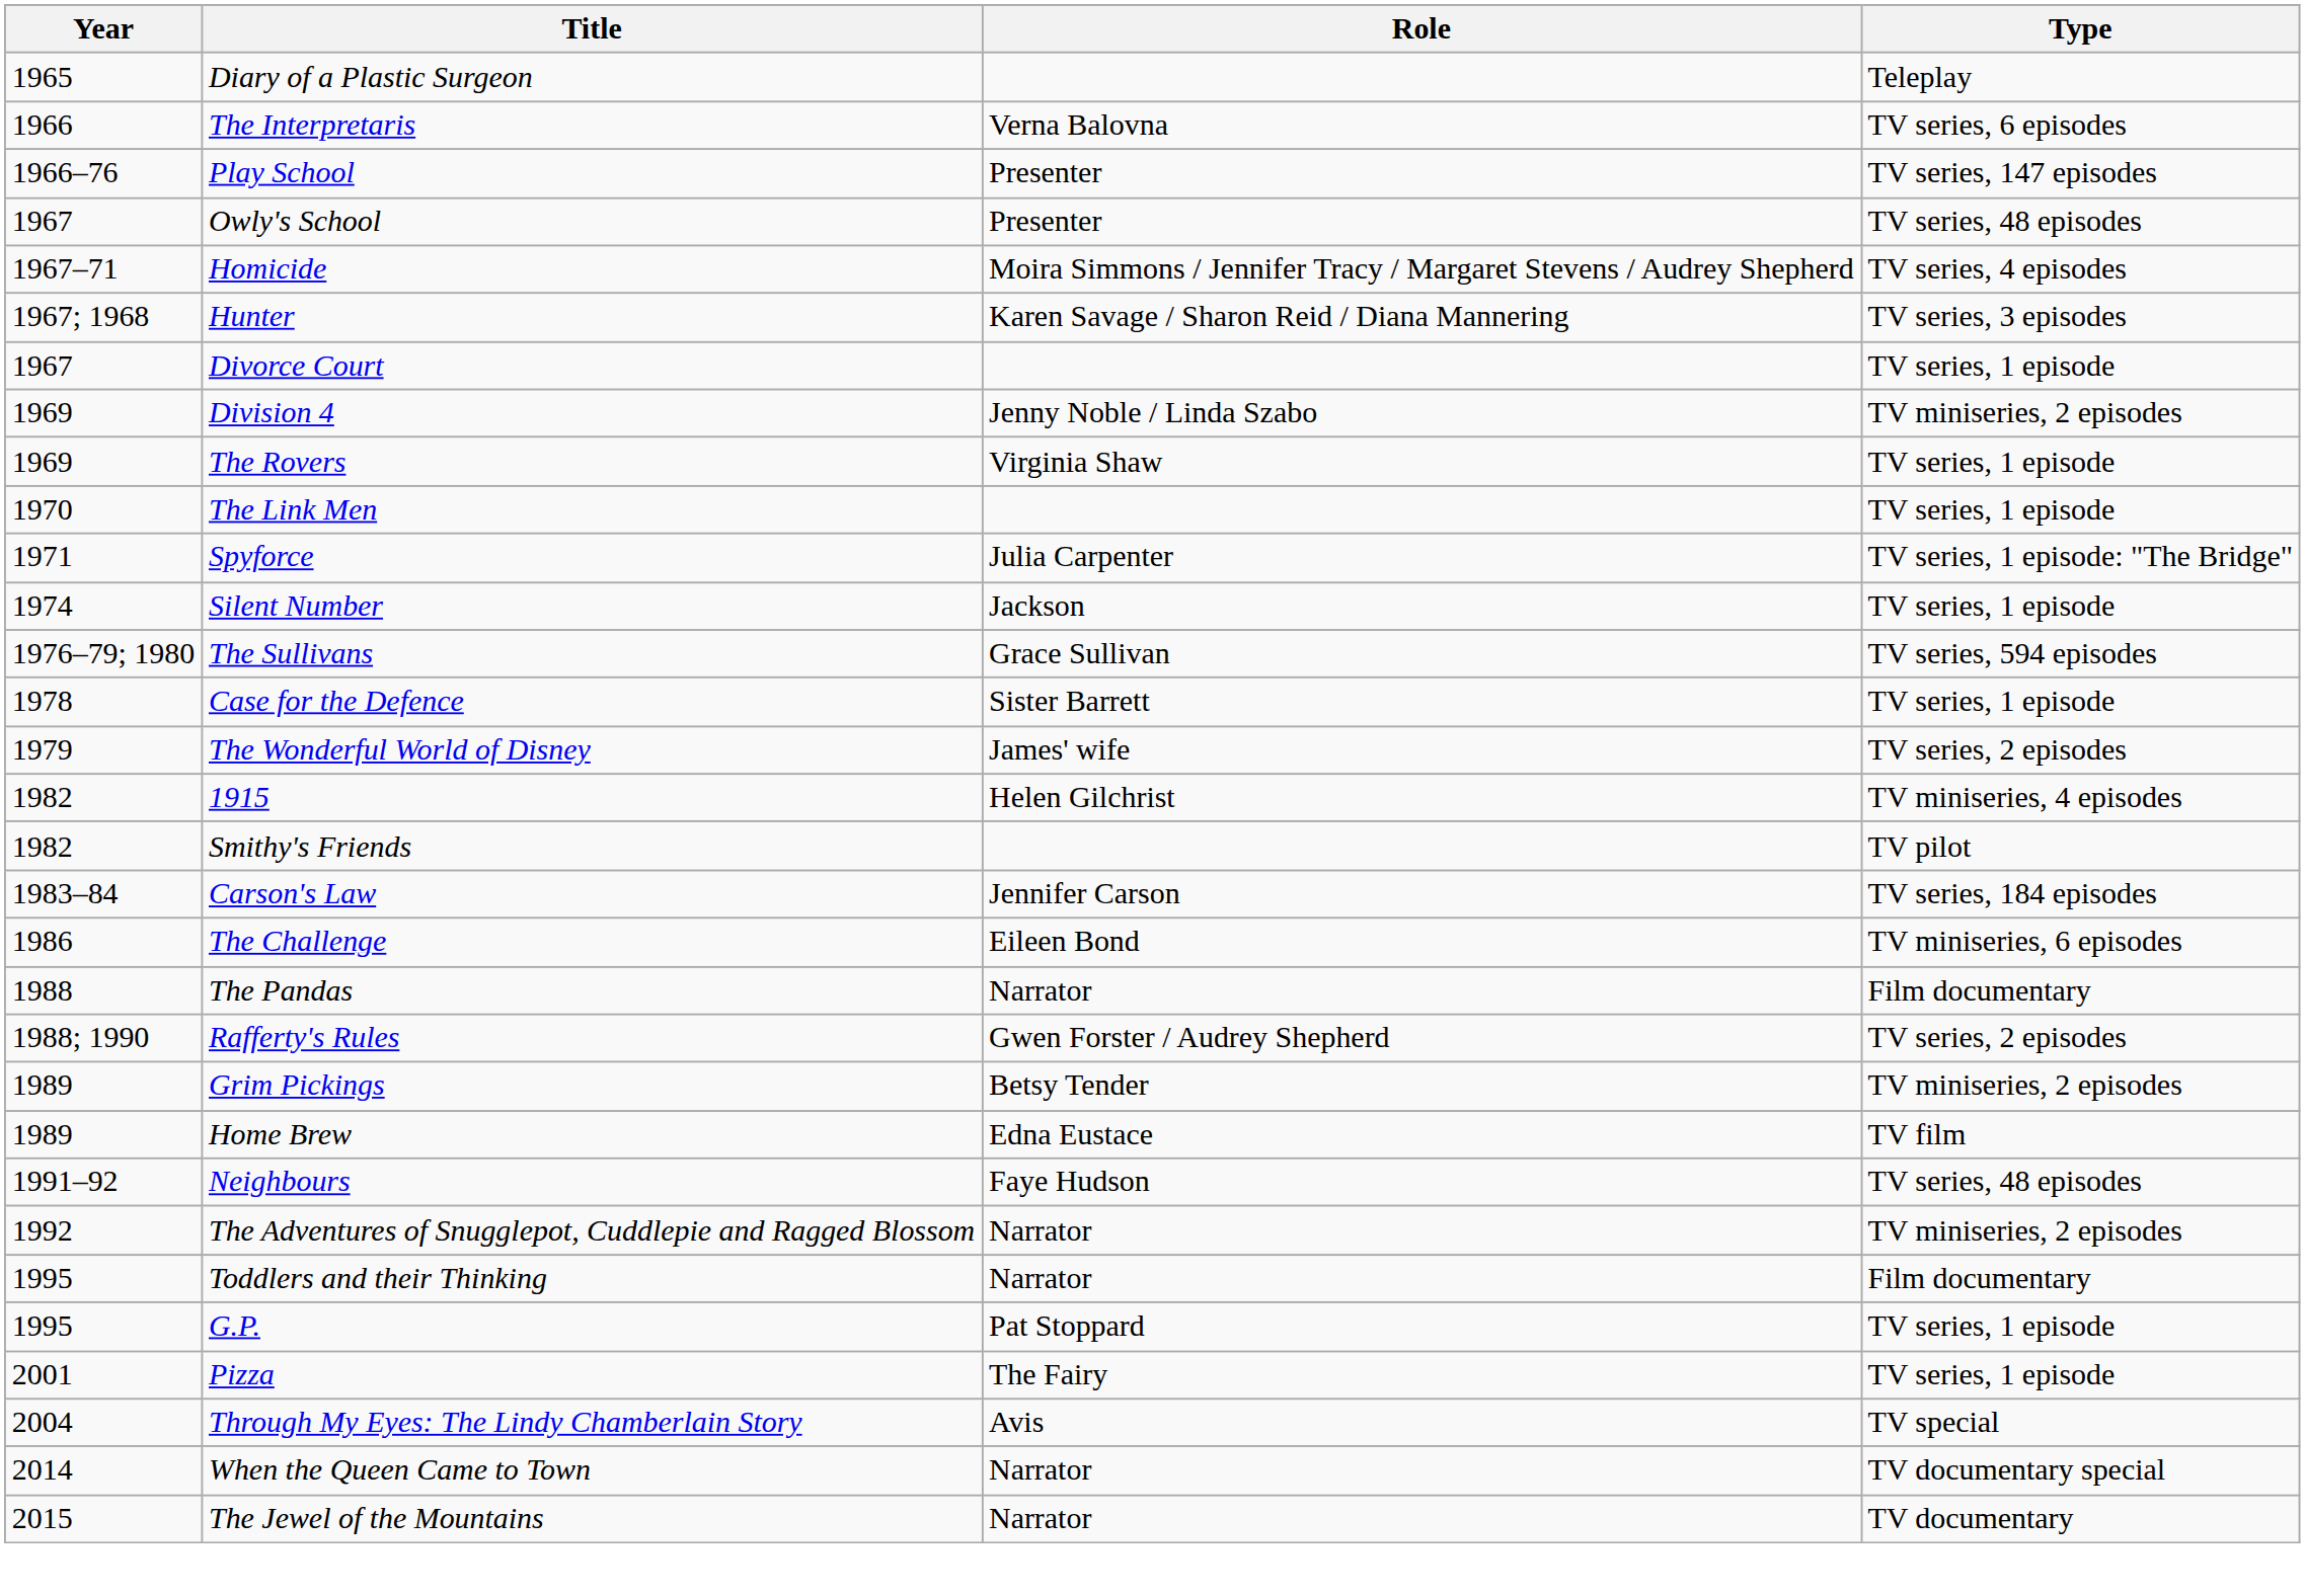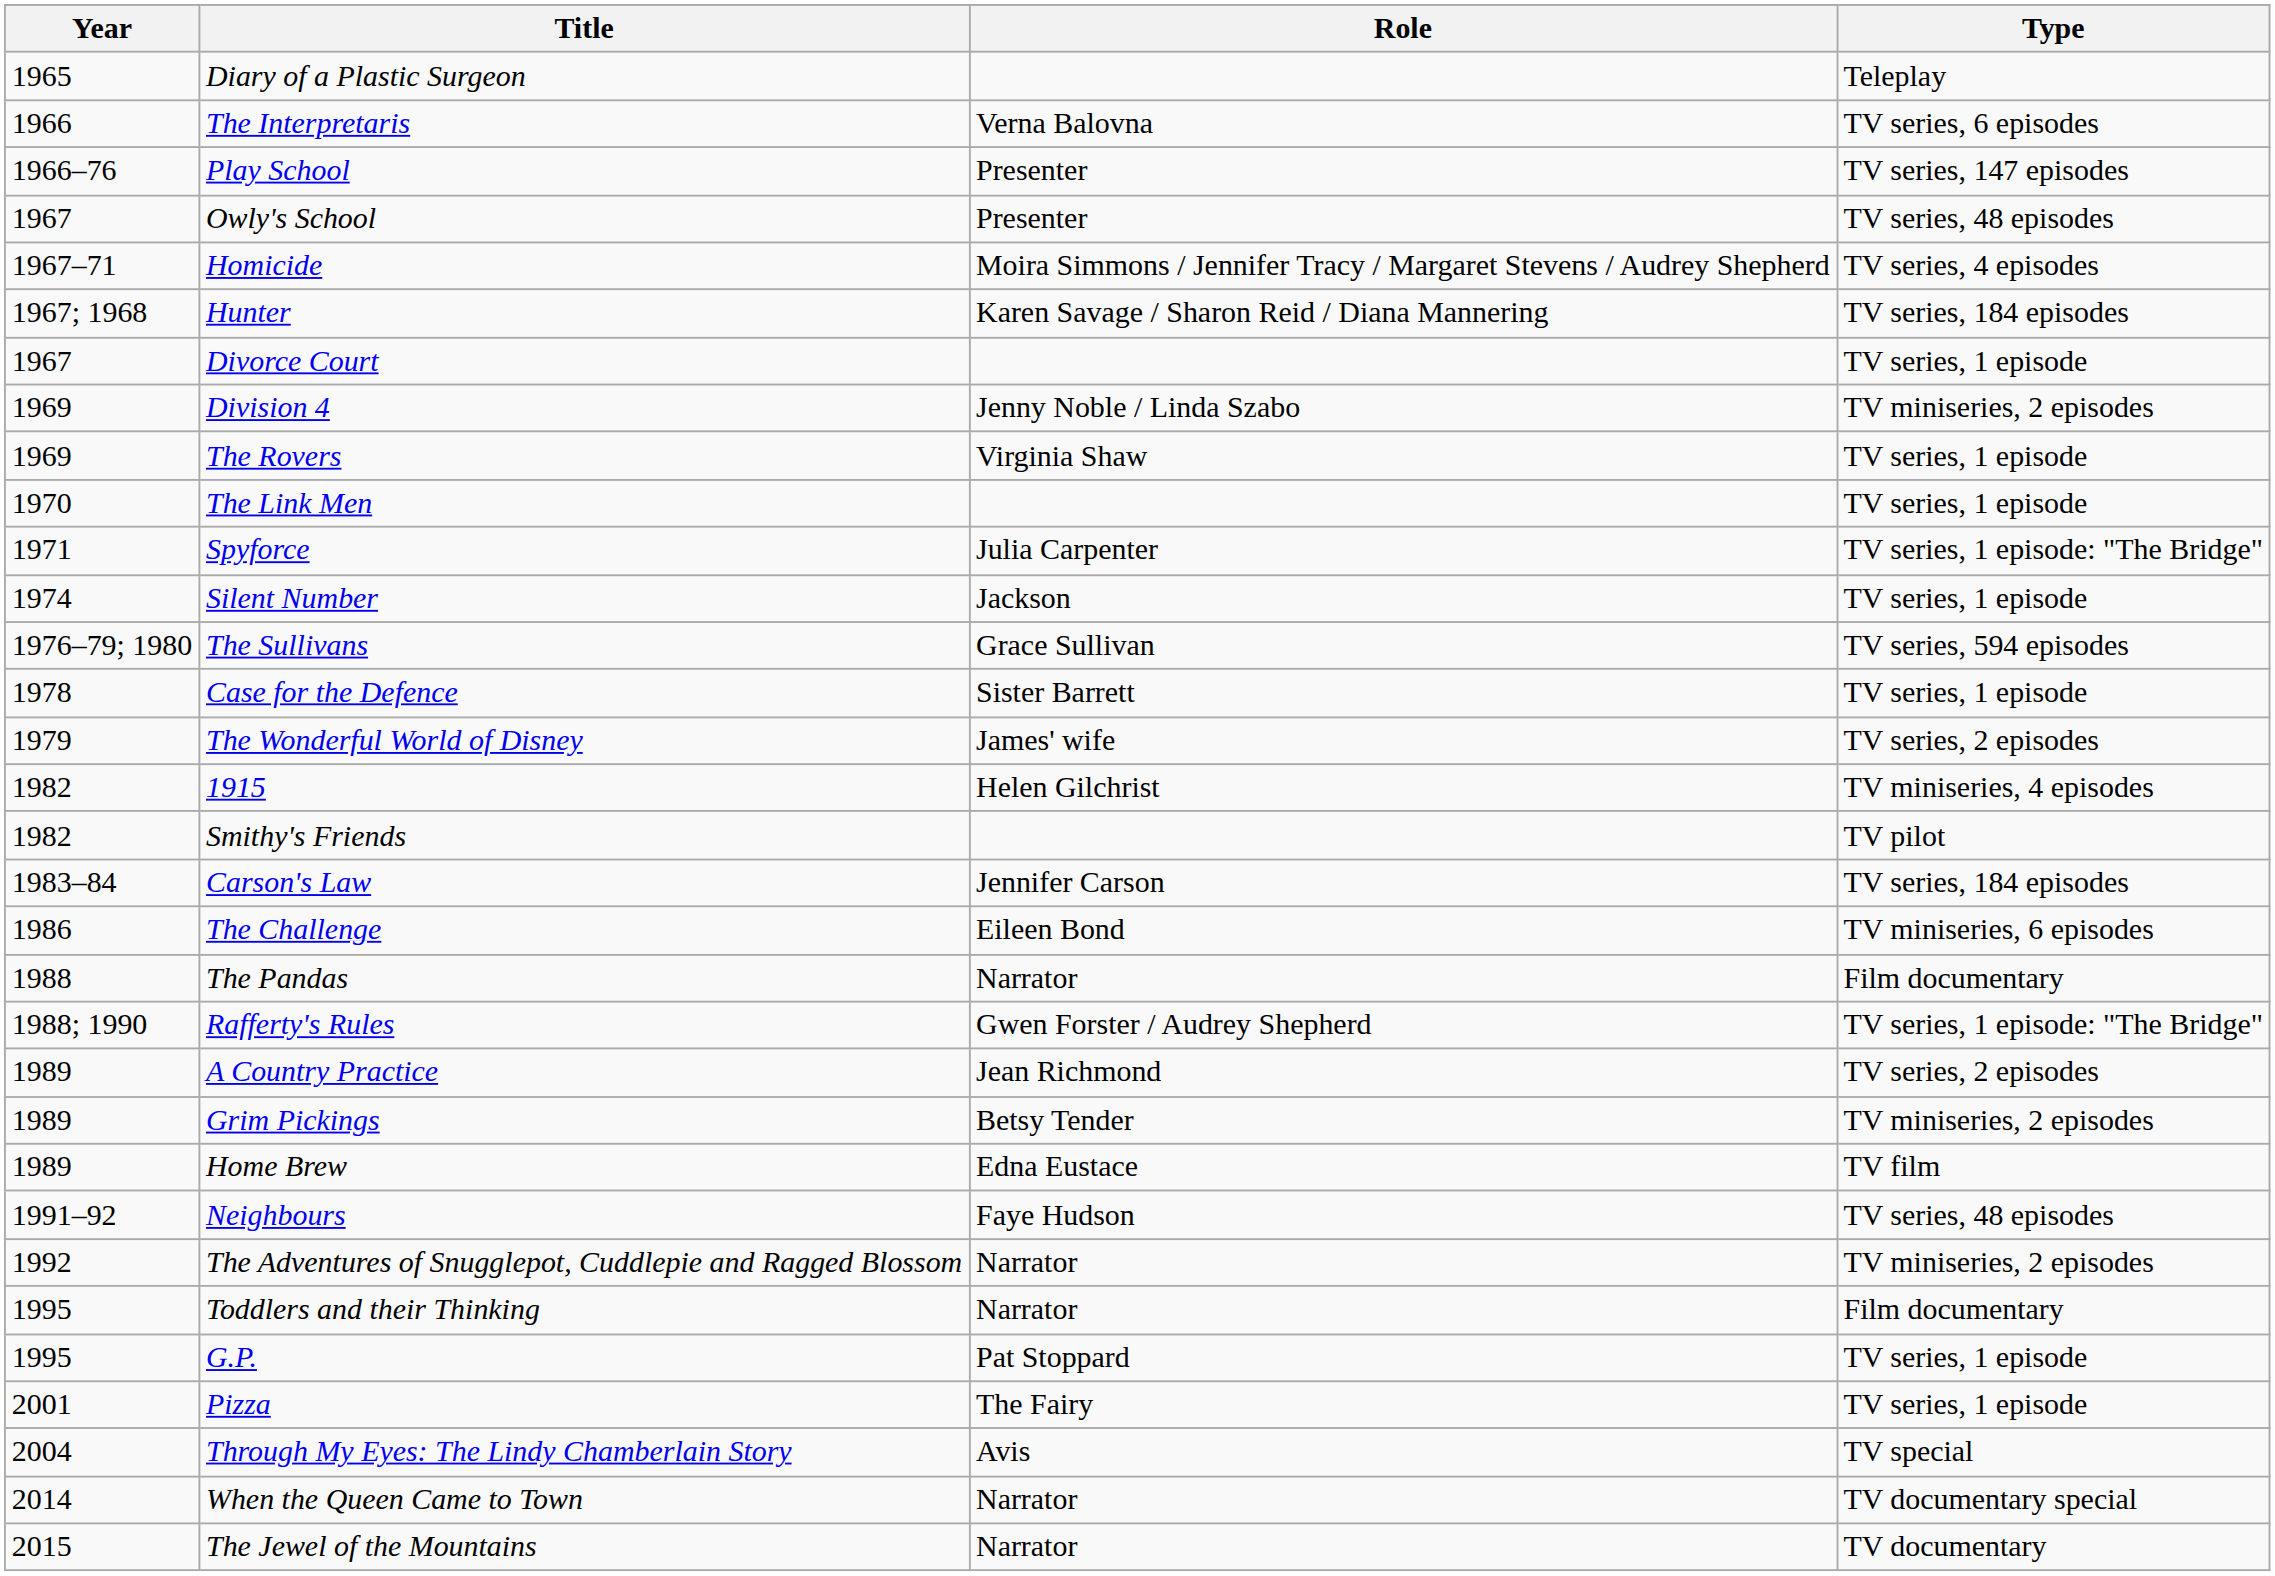 <table class="wikitable">
 <tr>
 <th>Year</th>
 <th>Title</th>
 <th>Role</th>
 <th>Type</th>
 </tr>
 <tr>
 <td>1965</td>
 <td><em>Diary of a Plastic Surgeon</em></td>
 <td></td>
 <td>Teleplay</td>
 </tr>
 <tr>
 <td>1966</td>
 <td><em><a href='#'>The Interpretaris</a></em></td>
 <td>Verna Balovna</td>
 <td>TV series, 6 episodes</td>
 </tr>
 <tr>
 <td>1966–76</td>
 <td><em><a href='#'>Play School</a></em></td>
 <td>Presenter</td>
 <td>TV series, 147 episodes</td>
 </tr>
 <tr>
 <td>1967</td>
 <td><em>Owly's School</em></td>
 <td>Presenter</td>
 <td>TV series, 48 episodes</td>
 </tr>
 <tr>
 <td>1967–71</td>
 <td><em><a href='#'>Homicide</a></em></td>
 <td>Moira Simmons / Jennifer Tracy / Margaret Stevens / Audrey Shepherd</td>
 <td>TV series, 4 episodes</td>
 </tr>
 <tr>
 <td>1967; 1968</td>
 <td><em><a href='#'>Hunter</a></em></td>
 <td>Karen Savage / Sharon Reid / Diana Mannering</td>
-<td>TV series, 3 episodes</td>
+<td>TV series, 184 episodes</td>
 </tr>
 <tr>
 <td>1967</td>
 <td><em><a href='#'>Divorce Court</a></em></td>
 <td></td>
 <td>TV series, 1 episode</td>
 </tr>
 <tr>
 <td>1969</td>
 <td><em><a href='#'>Division 4</a></em></td>
 <td>Jenny Noble / Linda Szabo</td>
 <td>TV miniseries, 2 episodes</td>
 </tr>
 <tr>
 <td>1969</td>
 <td><em><a href='#'>The Rovers</a></em></td>
 <td>Virginia Shaw</td>
 <td>TV series, 1 episode</td>
 </tr>
 <tr>
 <td>1970</td>
 <td><em><a href='#'>The Link Men</a></em></td>
 <td></td>
 <td>TV series, 1 episode</td>
 </tr>
 <tr>
 <td>1971</td>
 <td><em><a href='#'>Spyforce</a></em></td>
 <td>Julia Carpenter</td>
 <td>TV series, 1 episode: "The Bridge"</td>
 </tr>
 <tr>
 <td>1974</td>
 <td><em><a href='#'>Silent Number</a></em></td>
 <td>Jackson</td>
 <td>TV series, 1 episode</td>
 </tr>
 <tr>
 <td>1976–79; 1980</td>
 <td><em><a href='#'>The Sullivans</a></em></td>
 <td>Grace Sullivan</td>
 <td>TV series, 594 episodes</td>
 </tr>
 <tr>
 <td>1978</td>
 <td><em><a href='#'>Case for the Defence</a></em></td>
 <td>Sister Barrett</td>
 <td>TV series, 1 episode</td>
 </tr>
 <tr>
 <td>1979</td>
 <td><em><a href='#'>The Wonderful World of Disney</a></em></td>
 <td>James' wife</td>
 <td>TV series, 2 episodes</td>
 </tr>
 <tr>
 <td>1982</td>
 <td><em><a href='#'>1915</a></em></td>
 <td>Helen Gilchrist</td>
 <td>TV miniseries, 4 episodes</td>
 </tr>
 <tr>
 <td>1982</td>
 <td><em>Smithy's Friends</em></td>
 <td></td>
 <td>TV pilot</td>
 </tr>
 <tr>
 <td>1983–84</td>
 <td><em><a href='#'>Carson's Law</a></em></td>
 <td>Jennifer Carson</td>
 <td>TV series, 184 episodes</td>
 </tr>
 <tr>
 <td>1986</td>
 <td><em><a href='#'>The Challenge</a></em></td>
 <td>Eileen Bond</td>
 <td>TV miniseries, 6 episodes</td>
 </tr>
 <tr>
 <td>1988</td>
 <td><em>The Pandas</em></td>
 <td>Narrator</td>
 <td>Film documentary</td>
 </tr>
 <tr>
 <td>1988; 1990</td>
 <td><em><a href='#'>Rafferty's Rules</a></em></td>
 <td>Gwen Forster / Audrey Shepherd</td>
+<td>TV series, 1 episode: "The Bridge"</td>
+</tr>
+<tr>
+<td>1989</td>
+<td><em><a href='#'>A Country Practice</a></em></td>
+<td>Jean Richmond</td>
 <td>TV series, 2 episodes</td>
 </tr>
 <tr>
 <td>1989</td>
 <td><em><a href='#'>Grim Pickings</a></em></td>
 <td>Betsy Tender</td>
 <td>TV miniseries, 2 episodes</td>
 </tr>
 <tr>
 <td>1989</td>
 <td><em>Home Brew</em></td>
 <td>Edna Eustace</td>
 <td>TV film</td>
 </tr>
 <tr>
 <td>1991–92</td>
 <td><em><a href='#'>Neighbours</a></em></td>
 <td>Faye Hudson</td>
 <td>TV series, 48 episodes</td>
 </tr>
 <tr>
 <td>1992</td>
 <td><em>The Adventures of Snugglepot, Cuddlepie and Ragged Blossom</em></td>
 <td>Narrator</td>
 <td>TV miniseries, 2 episodes</td>
 </tr>
 <tr>
 <td>1995</td>
 <td><em>Toddlers and their Thinking</em></td>
 <td>Narrator</td>
 <td>Film documentary</td>
 </tr>
 <tr>
 <td>1995</td>
 <td><em><a href='#'>G.P.</a></em></td>
 <td>Pat Stoppard</td>
 <td>TV series, 1 episode</td>
 </tr>
 <tr>
 <td>2001</td>
 <td><em><a href='#'>Pizza</a></em></td>
 <td>The Fairy</td>
 <td>TV series, 1 episode</td>
 </tr>
 <tr>
 <td>2004</td>
 <td><em><a href='#'>Through My Eyes: The Lindy Chamberlain Story</a></em></td>
 <td>Avis</td>
 <td>TV special</td>
 </tr>
 <tr>
 <td>2014</td>
 <td><em>When the Queen Came to Town</em></td>
 <td>Narrator</td>
 <td>TV documentary special</td>
 </tr>
 <tr>
 <td>2015</td>
 <td><em>The Jewel of the Mountains</em></td>
 <td>Narrator</td>
 <td>TV documentary</td>
 </tr>
 </table>
